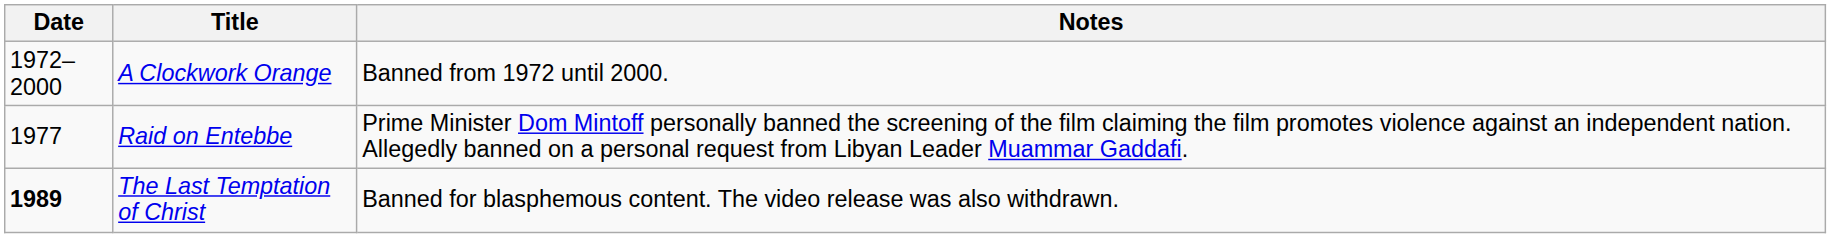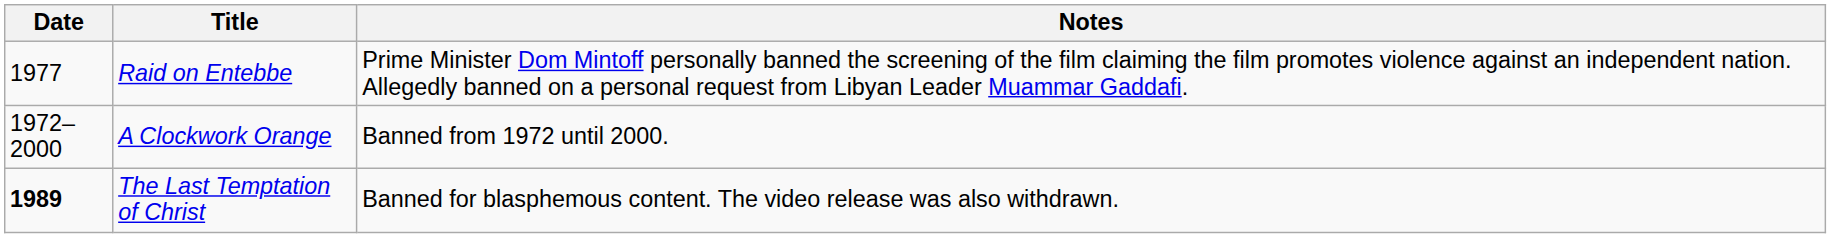 <table class="wikitable sortable">
 <tr>
 <th>Date</th>
 <th>Title</th>
 <th>Notes</th>
 </tr>
 <tr>
+<td>1977</td>
+<td><em><a href='#'>Raid on Entebbe</a></em></td>
+<td>Prime Minister <a href='#'>Dom Mintoff</a> personally banned the screening of the film claiming the film promotes violence against an independent nation. Allegedly banned on a personal request from Libyan Leader <a href='#'>Muammar Gaddafi</a>.</td>
+</tr>
+<tr>
 <td>1972–2000</td>
 <td><em><a href='#'>A Clockwork Orange</a></em></td>
 <td>Banned from 1972 until 2000.</td>
-</tr>
-<tr>
-<td>1977</td>
-<td><em><a href='#'>Raid on Entebbe</a></em></td>
-<td>Prime Minister <a href='#'>Dom Mintoff</a> personally banned the screening of the film claiming the film promotes violence against an independent nation. Allegedly banned on a personal request from Libyan Leader <a href='#'>Muammar Gaddafi</a>.</td>
 </tr>
 <tr>
 <td><strong>1989</strong></td>
 <td><em><a href='#'>The Last Temptation of Christ</a></em></td>
 <td>Banned for blasphemous content. The video release was also withdrawn.</td>
 </tr>
 </table>
